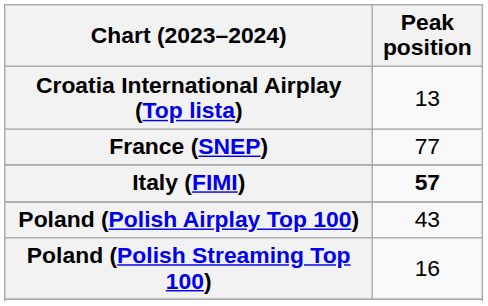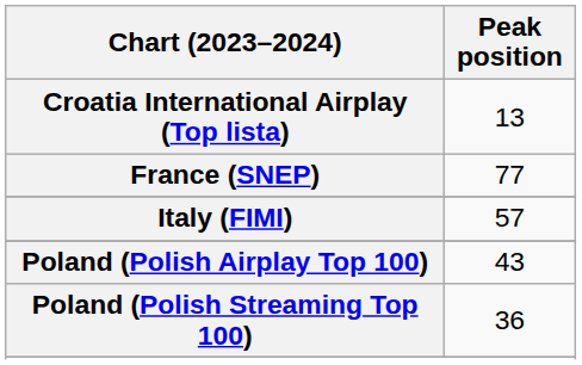 <table class="wikitable plainrowheaders" style="text-align:center">
 <tr>
 <th width=250>Chart (2023–2024)</th>
 <th width=69>Peak<br>position</th>
 </tr>
 <tr>
 <th scope="row">Croatia International Airplay (<a href='#'>Top lista</a>)</th>
 <td>13</td>
 </tr>
 <tr>
 <th scope="row">France (<a href='#'>SNEP</a>)</th>
 <td>77</td>
 </tr>
 <tr>
 </tr>
 <tr>
 <th scope="row">Italy (<a href='#'>FIMI</a>)</th>
-<td><strong>57</strong></td>
+<td>57</td>
 </tr>
 <tr>
 </tr>
 <tr>
 <th scope="row">Poland (<a href='#'>Polish Airplay Top 100</a>)</th>
 <td>43</td>
 </tr>
 <tr>
 <th scope="row">Poland (<a href='#'>Polish Streaming Top 100</a>)</th>
-<td>16</td>
+<td>36</td>
 </tr>
 <tr>
 </tr>
 <tr>
 </tr>
 <tr>
 </tr>
 </table>
